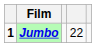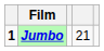 <table class="wikitable sortable plainrowheaders" style="text-align:center;">
 <tr>
 <th></th>
 <th>Film</th>
 <th></th>
 <th></th>
 <th class="unsortable"></th>
 </tr>
 <tr>
 <td><strong>1</strong></td>
 <th scope="row" style="background:#b6fcb6;"><em><a href='#'>Jumbo</a></em></th>
 <td></td>
-<td>22</td>
+<td>21</td>
 <td></td>
 </tr>
 </table>
